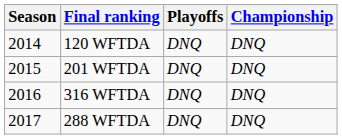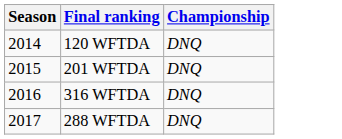 <table class="wikitable sortable">
 <tr>
 <th>Season</th>
 <th><a href='#'>Final ranking</a></th>
-<th>Playoffs</th>
 <th><a href='#'>Championship</a></th>
 </tr>
 <tr>
 <td>2014</td>
 <td>120 WFTDA</td>
 <td><em>DNQ</em></td>
-<td><em>DNQ</em></td>
 </tr>
 <tr>
 <td>2015</td>
 <td>201 WFTDA</td>
-<td><em>DNQ</em></td>
 <td><em>DNQ</em></td>
 </tr>
 <tr>
 <td>2016</td>
 <td>316 WFTDA</td>
 <td><em>DNQ</em></td>
-<td><em>DNQ</em></td>
 </tr>
 <tr>
 <td>2017</td>
 <td>288 WFTDA</td>
 <td><em>DNQ</em></td>
-<td><em>DNQ</em></td>
 </tr>
 </table>
